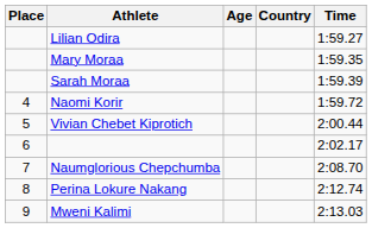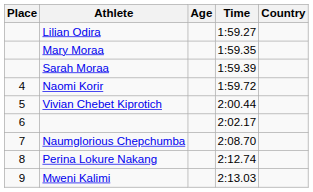 <table class="wikitable mw-datatable sortable">
 <tr>
 <th>Place</th>
 <th>Athlete</th>
 <th>Age</th>
+<th>Time</th>
 <th>Country</th>
-<th>Time</th>
 </tr>
 <tr>
 <td align=center></td>
 <td><a href='#'>Lilian Odira</a></td>
 <td></td>
+<td>1:59.27</td>
 <td></td>
-<td>1:59.27</td>
 </tr>
 <tr>
 <td align=center></td>
 <td><a href='#'>Mary Moraa</a></td>
 <td></td>
+<td>1:59.35</td>
 <td></td>
-<td>1:59.35</td>
 </tr>
 <tr>
 <td align=center></td>
 <td><a href='#'>Sarah Moraa</a></td>
 <td></td>
+<td>1:59.39</td>
 <td></td>
-<td>1:59.39</td>
 </tr>
 <tr>
 <td align=center>4</td>
 <td><a href='#'>Naomi Korir</a></td>
 <td></td>
+<td>1:59.72</td>
 <td></td>
-<td>1:59.72</td>
 </tr>
 <tr>
 <td align=center>5</td>
 <td><a href='#'>Vivian Chebet Kiprotich</a></td>
 <td></td>
+<td>2:00.44</td>
 <td></td>
-<td>2:00.44</td>
 </tr>
 <tr>
 <td align=center>6</td>
 <td></td>
 <td></td>
+<td>2:02.17</td>
 <td></td>
-<td>2:02.17</td>
 </tr>
 <tr>
 <td align=center>7</td>
 <td><a href='#'>Naumglorious Chepchumba</a></td>
 <td></td>
+<td>2:08.70</td>
 <td></td>
-<td>2:08.70</td>
 </tr>
 <tr>
 <td align=center>8</td>
 <td><a href='#'>Perina Lokure Nakang</a></td>
 <td></td>
+<td>2:12.74</td>
 <td></td>
-<td>2:12.74</td>
 </tr>
 <tr>
 <td align=center>9</td>
 <td><a href='#'>Mweni Kalimi</a></td>
 <td></td>
+<td>2:13.03</td>
 <td></td>
-<td>2:13.03</td>
 </tr>
 </table>
